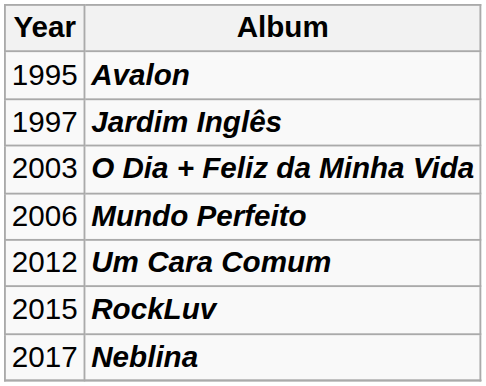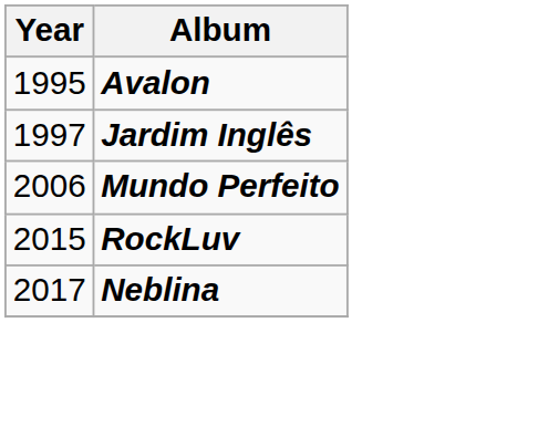 <table class="wikitable">
 <tr>
 <th>Year</th>
 <th>Album</th>
 </tr>
 <tr>
 <td>1995</td>
 <td><strong><em>Avalon</em></strong> </td>
 </tr>
 <tr>
 <td>1997</td>
 <td><strong><em>Jardim Inglês</em></strong> </td>
 </tr>
 <tr>
-<td>2003</td>
-<td><strong><em>O Dia + Feliz da Minha Vida</em></strong> </td>
-</tr>
-<tr>
 <td>2006</td>
 <td><strong><em>Mundo Perfeito</em></strong> </td>
-</tr>
-<tr>
-<td>2012</td>
-<td><strong><em>Um Cara Comum</em></strong> </td>
 </tr>
 <tr>
 <td>2015</td>
 <td><strong><em>RockLuv</em></strong> </td>
 </tr>
 <tr>
 <td>2017</td>
 <td><strong><em>Neblina</em></strong> </td>
 </tr>
 <tr>
 </tr>
 </table>
